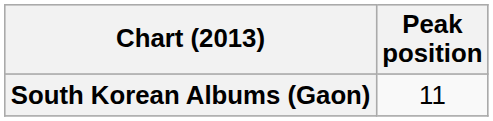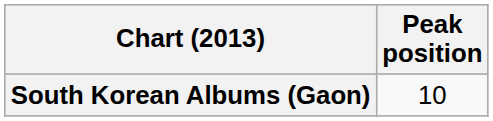 <table class="wikitable plainrowheaders" style="text-align:center">
 <tr>
 <th>Chart (2013)</th>
 <th>Peak<br>position</th>
 </tr>
 <tr>
 <th scope="row">South Korean Albums (Gaon)</th>
-<td>11</td>
+<td>10</td>
 </tr>
 </table>
